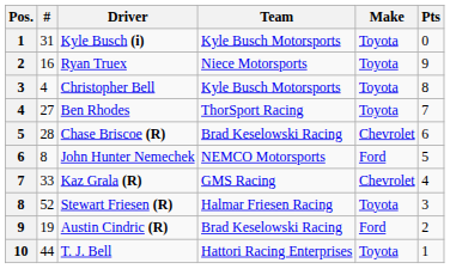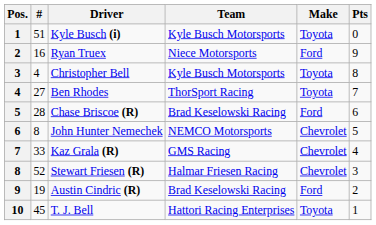 <table class="wikitable" style="font-size:95%">
 <tr>
 <th>Pos.</th>
 <th>#</th>
 <th>Driver</th>
 <th>Team</th>
 <th>Make</th>
 <th>Pts</th>
 </tr>
 <tr>
 <th>1</th>
-<td>31</td>
+<td>51</td>
 <td><a href='#'>Kyle Busch</a> <strong>(i)</strong></td>
 <td><a href='#'>Kyle Busch Motorsports</a></td>
 <td><a href='#'>Toyota</a></td>
 <td>0</td>
 </tr>
 <tr>
 <th>2</th>
 <td>16</td>
 <td><a href='#'>Ryan Truex</a></td>
 <td><a href='#'>Niece Motorsports</a></td>
-<td><a href='#'>Toyota</a></td>
+<td><a href='#'>Ford</a></td>
 <td>9</td>
 </tr>
 <tr>
 <th>3</th>
 <td>4</td>
 <td><a href='#'>Christopher Bell</a></td>
 <td><a href='#'>Kyle Busch Motorsports</a></td>
 <td><a href='#'>Toyota</a></td>
 <td>8</td>
 </tr>
 <tr>
 <th>4</th>
 <td>27</td>
 <td><a href='#'>Ben Rhodes</a></td>
 <td><a href='#'>ThorSport Racing</a></td>
 <td><a href='#'>Toyota</a></td>
 <td>7</td>
 </tr>
 <tr>
 <th>5</th>
 <td>28</td>
 <td><a href='#'>Chase Briscoe</a> <strong>(R)</strong></td>
 <td><a href='#'>Brad Keselowski Racing</a></td>
-<td><a href='#'>Chevrolet</a></td>
+<td><a href='#'>Ford</a></td>
 <td>6</td>
 </tr>
 <tr>
 <th>6</th>
 <td>8</td>
 <td><a href='#'>John Hunter Nemechek</a></td>
 <td><a href='#'>NEMCO Motorsports</a></td>
-<td><a href='#'>Ford</a></td>
+<td><a href='#'>Chevrolet</a></td>
 <td>5</td>
 </tr>
 <tr>
 <th>7</th>
 <td>33</td>
 <td><a href='#'>Kaz Grala</a> <strong>(R)</strong></td>
 <td><a href='#'>GMS Racing</a></td>
 <td><a href='#'>Chevrolet</a></td>
 <td>4</td>
 </tr>
 <tr>
 <th>8</th>
 <td>52</td>
 <td><a href='#'>Stewart Friesen</a> <strong>(R)</strong></td>
 <td><a href='#'>Halmar Friesen Racing</a></td>
-<td><a href='#'>Toyota</a></td>
+<td><a href='#'>Chevrolet</a></td>
 <td>3</td>
 </tr>
 <tr>
 <th>9</th>
 <td>19</td>
 <td><a href='#'>Austin Cindric</a> <strong>(R)</strong></td>
 <td><a href='#'>Brad Keselowski Racing</a></td>
 <td><a href='#'>Ford</a></td>
 <td>2</td>
 </tr>
 <tr>
 <th>10</th>
-<td>44</td>
+<td>45</td>
 <td><a href='#'>T. J. Bell</a></td>
 <td><a href='#'>Hattori Racing Enterprises</a></td>
 <td><a href='#'>Toyota</a></td>
 <td>1</td>
 </tr>
 </table>
